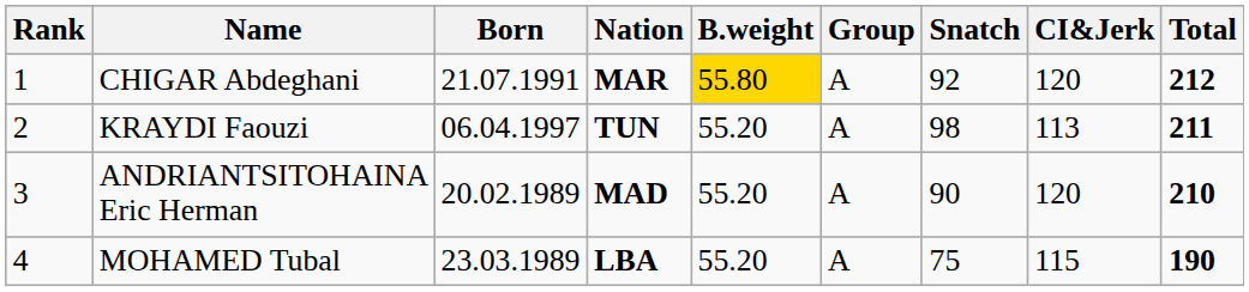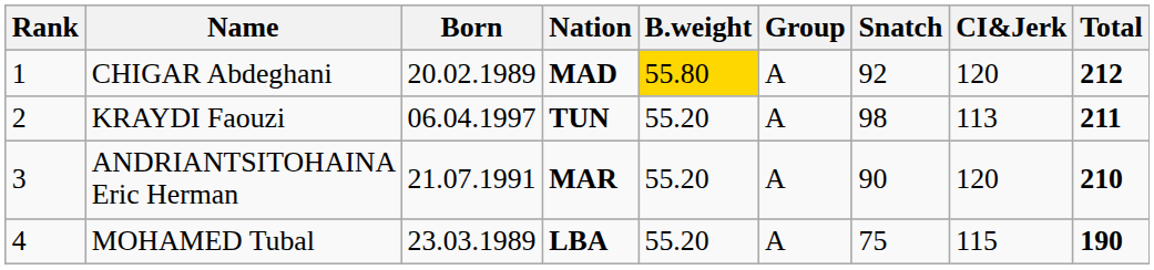 <table class="wikitable">
 <tr>
 <th>Rank</th>
 <th>Name</th>
 <th>Born</th>
 <th>Nation</th>
 <th>B.weight</th>
 <th>Group</th>
 <th>Snatch</th>
 <th>CI&Jerk</th>
 <th>Total</th>
 </tr>
 <tr>
 <td>1</td>
 <td>CHIGAR Abdeghani</td>
-<td>21.07.1991</td>
-<td><strong>MAR</strong></td>
+<td>20.02.1989</td>
+<td><strong>MAD</strong></td>
 <td style="background: gold;">55.80</td>
 <td>A</td>
 <td>92</td>
 <td>120</td>
 <td><strong>212</strong></td>
 </tr>
 <tr>
 <td>2</td>
 <td>KRAYDI Faouzi</td>
 <td>06.04.1997</td>
 <td><strong>TUN</strong></td>
 <td>55.20</td>
 <td>A</td>
 <td>98</td>
 <td>113</td>
 <td><strong>211</strong></td>
 </tr>
 <tr>
 <td>3</td>
 <td>ANDRIANTSITOHAINA Eric Herman</td>
-<td>20.02.1989</td>
-<td><strong>MAD</strong></td>
+<td>21.07.1991</td>
+<td><strong>MAR</strong></td>
 <td>55.20</td>
 <td>A</td>
 <td>90</td>
 <td>120</td>
 <td><strong>210</strong></td>
 </tr>
 <tr>
 <td>4</td>
 <td>MOHAMED Tubal</td>
 <td>23.03.1989</td>
 <td><strong>LBA</strong></td>
 <td>55.20</td>
 <td>A</td>
 <td>75</td>
 <td>115</td>
 <td><strong>190</strong></td>
 </tr>
 </table>
